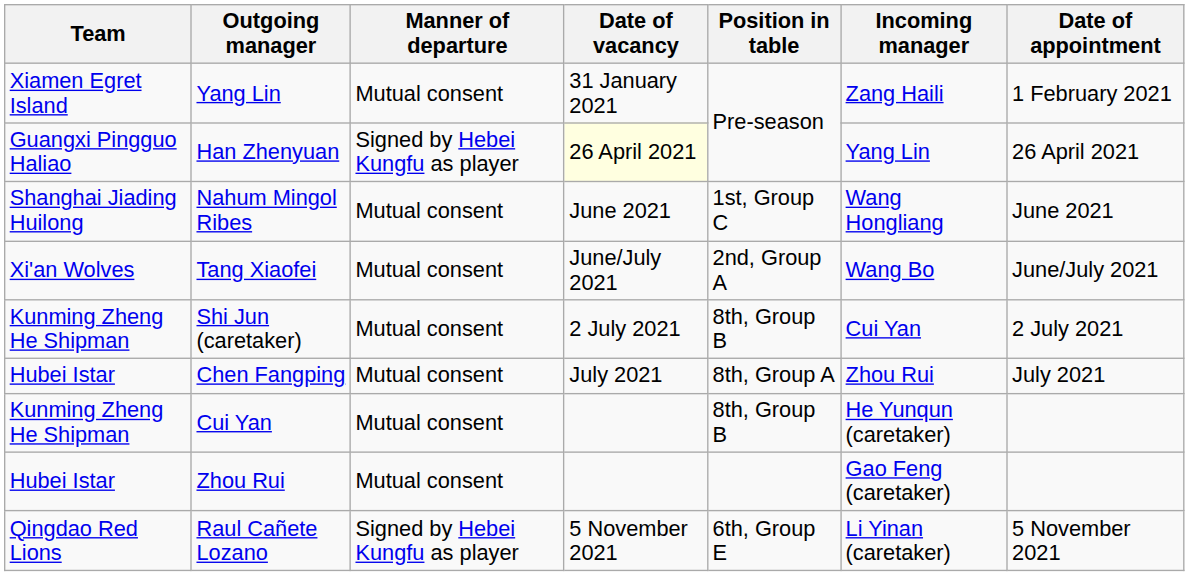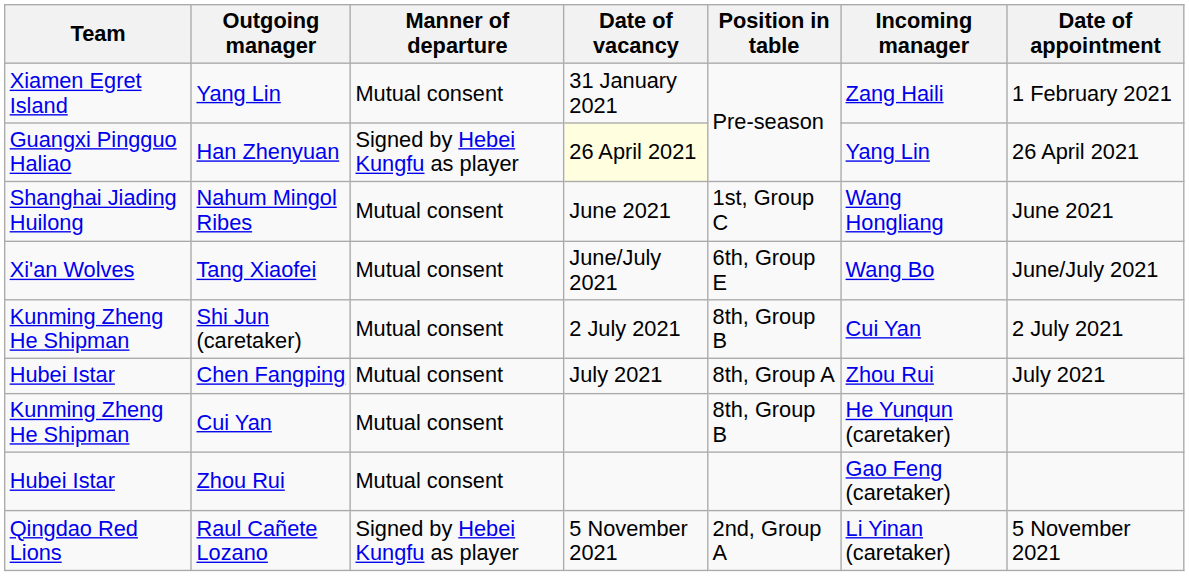 <table class="wikitable sortable">
 <tr>
 <th>Team</th>
 <th>Outgoing manager</th>
 <th>Manner of departure</th>
 <th>Date of vacancy</th>
 <th>Position in table</th>
 <th>Incoming manager</th>
 <th>Date of appointment</th>
 </tr>
 <tr>
 <td><a href='#'>Xiamen Egret Island</a></td>
 <td> <a href='#'>Yang Lin</a></td>
 <td>Mutual consent</td>
 <td>31 January 2021</td>
 <td rowspan=2>Pre-season</td>
 <td> <a href='#'>Zang Haili</a></td>
 <td>1 February 2021</td>
 </tr>
 <tr>
 <td><a href='#'>Guangxi Pingguo Haliao</a></td>
 <td> <a href='#'>Han Zhenyuan</a></td>
 <td>Signed by <a href='#'>Hebei Kungfu</a> as player</td>
 <td style="background: lightyellow;">26 April 2021</td>
 <td> <a href='#'>Yang Lin</a></td>
 <td>26 April 2021</td>
 </tr>
 <tr>
 <td><a href='#'>Shanghai Jiading Huilong</a></td>
 <td> <a href='#'>Nahum Mingol Ribes</a></td>
 <td>Mutual consent</td>
 <td>June 2021</td>
 <td>1st, Group C</td>
 <td> <a href='#'>Wang Hongliang</a></td>
 <td>June 2021</td>
 </tr>
 <tr>
 <td><a href='#'>Xi'an Wolves</a></td>
 <td> <a href='#'>Tang Xiaofei</a></td>
 <td>Mutual consent</td>
 <td>June/July 2021</td>
-<td>2nd, Group A</td>
+<td>6th, Group E</td>
 <td> <a href='#'>Wang Bo</a></td>
 <td>June/July 2021</td>
 </tr>
 <tr>
 <td><a href='#'>Kunming Zheng He Shipman</a></td>
 <td> <a href='#'>Shi Jun</a> (caretaker)</td>
 <td>Mutual consent</td>
 <td>2 July 2021</td>
 <td>8th, Group B</td>
 <td> <a href='#'>Cui Yan</a></td>
 <td>2 July 2021</td>
 </tr>
 <tr>
 <td><a href='#'>Hubei Istar</a></td>
 <td> <a href='#'>Chen Fangping</a></td>
 <td>Mutual consent</td>
 <td>July 2021</td>
 <td>8th, Group A</td>
 <td> <a href='#'>Zhou Rui</a></td>
 <td>July 2021</td>
 </tr>
 <tr>
 <td><a href='#'>Kunming Zheng He Shipman</a></td>
 <td> <a href='#'>Cui Yan</a></td>
 <td>Mutual consent</td>
 <td></td>
 <td>8th, Group B</td>
 <td> <a href='#'>He Yunqun</a> (caretaker)</td>
 <td></td>
 </tr>
 <tr>
 <td><a href='#'>Hubei Istar</a></td>
 <td> <a href='#'>Zhou Rui</a></td>
 <td>Mutual consent</td>
 <td></td>
 <td></td>
 <td> <a href='#'>Gao Feng</a> (caretaker)</td>
 <td></td>
 </tr>
 <tr>
 <td><a href='#'>Qingdao Red Lions</a></td>
 <td> <a href='#'>Raul Cañete Lozano</a></td>
 <td>Signed by <a href='#'>Hebei Kungfu</a> as player</td>
 <td>5 November 2021</td>
-<td>6th, Group E</td>
+<td>2nd, Group A</td>
 <td> <a href='#'>Li Yinan</a> (caretaker)</td>
 <td>5 November 2021</td>
 </tr>
 </table>
